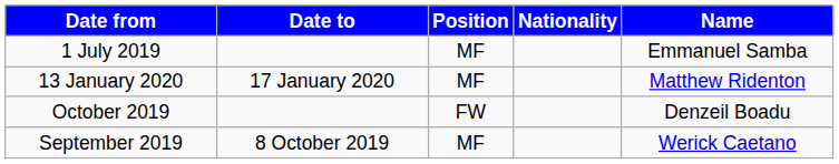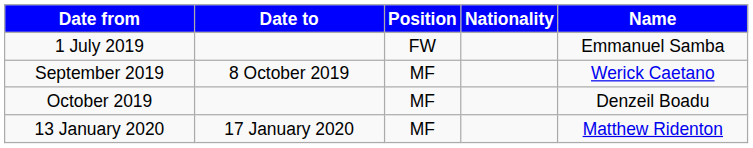 <table class="wikitable" style="text-align:center; font-size:90%">
 <tr>
 <th style="background:#00f; color:white; width:150px;">Date from</th>
 <th style="background:#00f; color:white; width:150px;">Date to</th>
 <th style="background:#00f; color:white; width:50px;">Position</th>
 <th style="background:#00f; color:white; width:50px;">Nationality</th>
 <th style="background:#00f; color:white; width:150px;">Name</th>
 </tr>
 <tr>
 <td>1 July 2019</td>
 <td></td>
+<td>FW</td>
+<td></td>
+<td>Emmanuel Samba</td>
+</tr>
+<tr>
+<td>September 2019</td>
+<td>8 October 2019</td>
 <td>MF</td>
 <td></td>
-<td>Emmanuel Samba</td>
+<td><a href='#'>Werick Caetano</a></td>
+</tr>
+<tr>
+<td>October 2019</td>
+<td></td>
+<td>MF</td>
+<td></td>
+<td>Denzeil Boadu</td>
 </tr>
 <tr>
 <td>13 January 2020</td>
 <td>17 January 2020</td>
 <td>MF</td>
 <td></td>
 <td><a href='#'>Matthew Ridenton</a></td>
 </tr>
-<tr>
-<td>October 2019</td>
-<td></td>
-<td>FW</td>
-<td></td>
-<td>Denzeil Boadu</td>
-</tr>
-<tr>
-<td>September 2019</td>
-<td>8 October 2019</td>
-<td>MF</td>
-<td></td>
-<td><a href='#'>Werick Caetano</a></td>
-</tr>
 </table>
